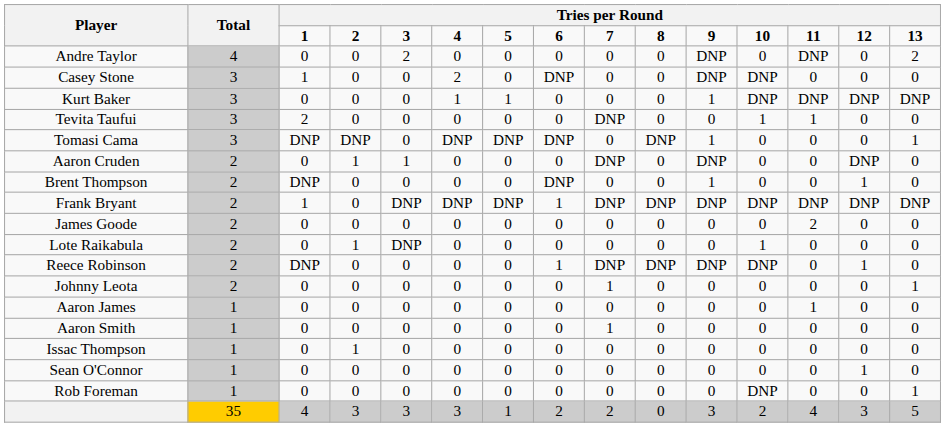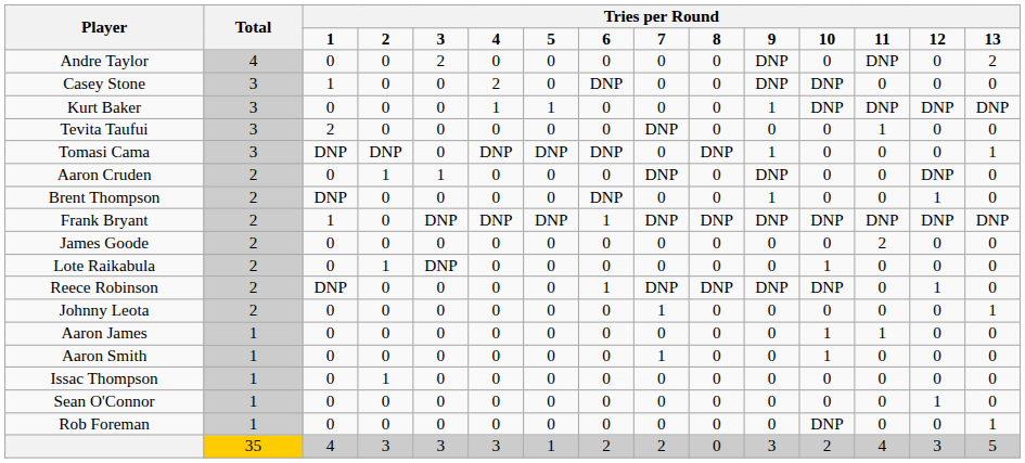 <table class="wikitable" style="text-align:center; line-height: 90%; font-size:90%;" width=100%>
 <tr>
 <th rowspan=2 width=18%>Player</th>
 <th rowspan=2 width=9%>Total</th>
 <th colspan=13>Tries per Round</th>
 </tr>
 <tr>
 <td width=5%><strong>1</strong></td>
 <td width=5%><strong>2</strong></td>
 <td width=5%><strong>3</strong></td>
 <td width=5%><strong>4</strong></td>
 <td width=5%><strong>5</strong></td>
 <td width=5%><strong>6</strong></td>
 <td width=5%><strong>7</strong></td>
 <td width=5%><strong>8</strong></td>
 <td width=5%><strong>9</strong></td>
 <td width=5%><strong>10</strong></td>
 <td width=5%><strong>11</strong></td>
 <td width=5%><strong>12</strong></td>
 <td width=5%><strong>13</strong></td>
 </tr>
 <tr>
 <td>Andre Taylor</td>
 <td bgcolor=#cccccc>4</td>
 <td>0</td>
 <td>0</td>
 <td>2</td>
 <td>0</td>
 <td>0</td>
 <td>0</td>
 <td>0</td>
 <td>0</td>
 <td>DNP</td>
 <td>0</td>
 <td>DNP</td>
 <td>0</td>
 <td>2</td>
 </tr>
 <tr>
 <td>Casey Stone</td>
 <td bgcolor=#cccccc>3</td>
 <td>1</td>
 <td>0</td>
 <td>0</td>
 <td>2</td>
 <td>0</td>
 <td>DNP</td>
 <td>0</td>
 <td>0</td>
 <td>DNP</td>
 <td>DNP</td>
 <td>0</td>
 <td>0</td>
 <td>0</td>
 </tr>
 <tr>
 <td>Kurt Baker</td>
 <td bgcolor=#cccccc>3</td>
 <td>0</td>
 <td>0</td>
 <td>0</td>
 <td>1</td>
 <td>1</td>
 <td>0</td>
 <td>0</td>
 <td>0</td>
 <td>1</td>
 <td>DNP</td>
 <td>DNP</td>
 <td>DNP</td>
 <td>DNP</td>
 </tr>
 <tr>
 <td>Tevita Taufui</td>
 <td bgcolor=#cccccc>3</td>
 <td>2</td>
 <td>0</td>
 <td>0</td>
 <td>0</td>
 <td>0</td>
 <td>0</td>
 <td>DNP</td>
 <td>0</td>
 <td>0</td>
-<td>1</td>
+<td>0</td>
 <td>1</td>
 <td>0</td>
 <td>0</td>
 </tr>
 <tr>
 <td>Tomasi Cama</td>
 <td bgcolor=#cccccc>3</td>
 <td>DNP</td>
 <td>DNP</td>
 <td>0</td>
 <td>DNP</td>
 <td>DNP</td>
 <td>DNP</td>
 <td>0</td>
 <td>DNP</td>
 <td>1</td>
 <td>0</td>
 <td>0</td>
 <td>0</td>
 <td>1</td>
 </tr>
 <tr>
 <td>Aaron Cruden</td>
 <td bgcolor=#cccccc>2</td>
 <td>0</td>
 <td>1</td>
 <td>1</td>
 <td>0</td>
 <td>0</td>
 <td>0</td>
 <td>DNP</td>
 <td>0</td>
 <td>DNP</td>
 <td>0</td>
 <td>0</td>
 <td>DNP</td>
 <td>0</td>
 </tr>
 <tr>
 <td>Brent Thompson</td>
 <td bgcolor=#cccccc>2</td>
 <td>DNP</td>
 <td>0</td>
 <td>0</td>
 <td>0</td>
 <td>0</td>
 <td>DNP</td>
 <td>0</td>
 <td>0</td>
 <td>1</td>
 <td>0</td>
 <td>0</td>
 <td>1</td>
 <td>0</td>
 </tr>
 <tr>
 <td>Frank Bryant</td>
 <td bgcolor=#cccccc>2</td>
 <td>1</td>
 <td>0</td>
 <td>DNP</td>
 <td>DNP</td>
 <td>DNP</td>
 <td>1</td>
 <td>DNP</td>
 <td>DNP</td>
 <td>DNP</td>
 <td>DNP</td>
 <td>DNP</td>
 <td>DNP</td>
 <td>DNP</td>
 </tr>
 <tr>
 <td>James Goode</td>
 <td bgcolor=#cccccc>2</td>
 <td>0</td>
 <td>0</td>
 <td>0</td>
 <td>0</td>
 <td>0</td>
 <td>0</td>
 <td>0</td>
 <td>0</td>
 <td>0</td>
 <td>0</td>
 <td>2</td>
 <td>0</td>
 <td>0</td>
 </tr>
 <tr>
 <td>Lote Raikabula</td>
 <td bgcolor=#cccccc>2</td>
 <td>0</td>
 <td>1</td>
 <td>DNP</td>
 <td>0</td>
 <td>0</td>
 <td>0</td>
 <td>0</td>
 <td>0</td>
 <td>0</td>
 <td>1</td>
 <td>0</td>
 <td>0</td>
 <td>0</td>
 </tr>
 <tr>
 <td>Reece Robinson</td>
 <td bgcolor=#cccccc>2</td>
 <td>DNP</td>
 <td>0</td>
 <td>0</td>
 <td>0</td>
 <td>0</td>
 <td>1</td>
 <td>DNP</td>
 <td>DNP</td>
 <td>DNP</td>
 <td>DNP</td>
 <td>0</td>
 <td>1</td>
 <td>0</td>
 </tr>
 <tr>
 <td>Johnny Leota</td>
 <td bgcolor=#cccccc>2</td>
 <td>0</td>
 <td>0</td>
 <td>0</td>
 <td>0</td>
 <td>0</td>
 <td>0</td>
 <td>1</td>
 <td>0</td>
 <td>0</td>
 <td>0</td>
 <td>0</td>
 <td>0</td>
 <td>1</td>
 </tr>
 <tr>
 <td>Aaron James</td>
 <td bgcolor=#cccccc>1</td>
 <td>0</td>
 <td>0</td>
 <td>0</td>
 <td>0</td>
 <td>0</td>
 <td>0</td>
 <td>0</td>
 <td>0</td>
 <td>0</td>
-<td>0</td>
+<td>1</td>
 <td>1</td>
 <td>0</td>
 <td>0</td>
 </tr>
 <tr>
 <td>Aaron Smith</td>
 <td bgcolor=#cccccc>1</td>
 <td>0</td>
 <td>0</td>
 <td>0</td>
 <td>0</td>
 <td>0</td>
 <td>0</td>
 <td>1</td>
 <td>0</td>
 <td>0</td>
-<td>0</td>
+<td>1</td>
 <td>0</td>
 <td>0</td>
 <td>0</td>
 </tr>
 <tr>
 <td>Issac Thompson</td>
 <td bgcolor=#cccccc>1</td>
 <td>0</td>
 <td>1</td>
 <td>0</td>
 <td>0</td>
 <td>0</td>
 <td>0</td>
 <td>0</td>
 <td>0</td>
 <td>0</td>
 <td>0</td>
 <td>0</td>
 <td>0</td>
 <td>0</td>
 </tr>
 <tr>
 <td>Sean O'Connor</td>
 <td bgcolor=#cccccc>1</td>
 <td>0</td>
 <td>0</td>
 <td>0</td>
 <td>0</td>
 <td>0</td>
 <td>0</td>
 <td>0</td>
 <td>0</td>
 <td>0</td>
 <td>0</td>
 <td>0</td>
 <td>1</td>
 <td>0</td>
 </tr>
 <tr>
 <td>Rob Foreman</td>
 <td bgcolor=#cccccc>1</td>
 <td>0</td>
 <td>0</td>
 <td>0</td>
 <td>0</td>
 <td>0</td>
 <td>0</td>
 <td>0</td>
 <td>0</td>
 <td>0</td>
 <td>DNP</td>
 <td>0</td>
 <td>0</td>
 <td>1</td>
 </tr>
 <tr>
 <th></th>
 <td bgcolor=#ffcc00>35</td>
 <td bgcolor=#cccccc>4</td>
 <td bgcolor=#cccccc>3</td>
 <td bgcolor=#cccccc>3</td>
 <td bgcolor=#cccccc>3</td>
 <td bgcolor=#cccccc>1</td>
 <td bgcolor=#cccccc>2</td>
 <td bgcolor=#cccccc>2</td>
 <td bgcolor=#cccccc>0</td>
 <td bgcolor=#cccccc>3</td>
 <td bgcolor=#cccccc>2</td>
 <td bgcolor=#cccccc>4</td>
 <td bgcolor=#cccccc>3</td>
 <td bgcolor=#cccccc>5</td>
 </tr>
 </table>
